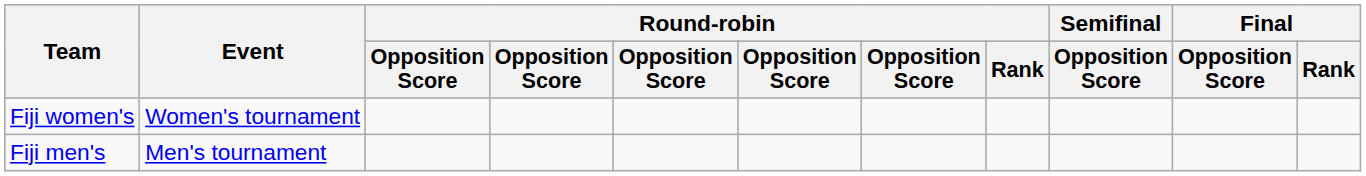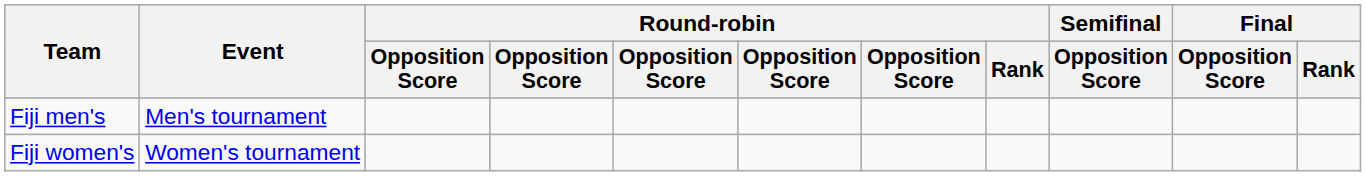 <table class=wikitable style=font-size:90%;text-align:center>
 <tr>
 <th rowspan=2>Team</th>
 <th rowspan=2>Event</th>
 <th colspan=6>Round-robin</th>
 <th>Semifinal</th>
 <th colspan=2>Final</th>
 </tr>
 <tr style=font-size:95%>
 <th>Opposition<br>Score</th>
 <th>Opposition<br>Score</th>
 <th>Opposition<br>Score</th>
 <th>Opposition<br>Score</th>
 <th>Opposition<br>Score</th>
 <th>Rank</th>
 <th>Opposition<br>Score</th>
 <th>Opposition<br>Score</th>
 <th>Rank</th>
 </tr>
 <tr>
+<td align=left><a href='#'>Fiji men's</a></td>
+<td align=left><a href='#'>Men's tournament</a></td>
+<td><br></td>
+<td><br></td>
+<td><br></td>
+<td><br></td>
+<td><br></td>
+<td></td>
+<td></td>
+<td></td>
+<td></td>
+</tr>
+<tr>
 <td align=left><a href='#'>Fiji women's</a></td>
 <td align=left><a href='#'>Women's tournament</a></td>
 <td><br></td>
 <td><br></td>
 <td><br></td>
 <td><br></td>
 <td><br></td>
 <td></td>
 <td></td>
 <td></td>
 <td></td>
 </tr>
-<tr>
-<td align=left><a href='#'>Fiji men's</a></td>
-<td align=left><a href='#'>Men's tournament</a></td>
-<td><br></td>
-<td><br></td>
-<td><br></td>
-<td><br></td>
-<td><br></td>
-<td></td>
-<td></td>
-<td></td>
-<td></td>
-</tr>
 </table>
